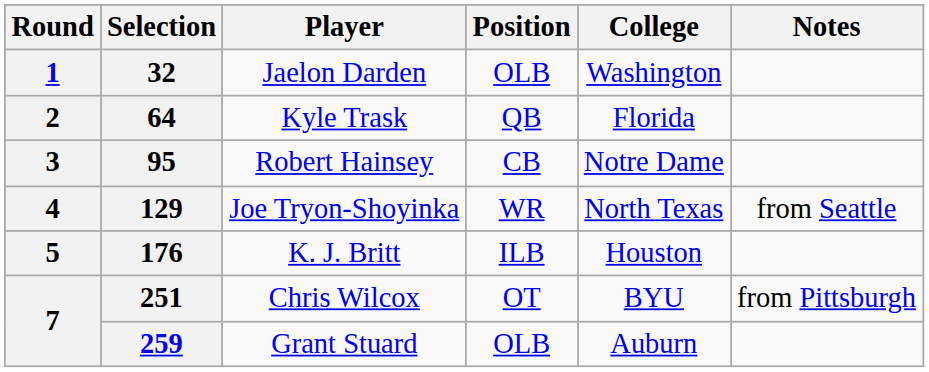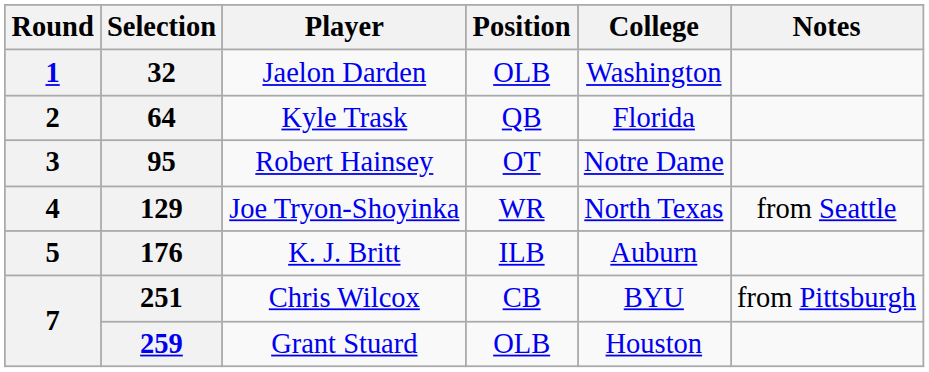 <table class="wikitable" style="text-align:center">
 <tr>
 <th>Round</th>
 <th>Selection</th>
 <th>Player</th>
 <th>Position</th>
 <th>College</th>
 <th>Notes</th>
 </tr>
 <tr>
 <th><a href='#'>1</a></th>
 <th>32</th>
 <td><a href='#'>Jaelon Darden</a></td>
 <td><a href='#'>OLB</a></td>
 <td><a href='#'>Washington</a></td>
 <td></td>
 </tr>
 <tr>
 <th>2</th>
 <th>64</th>
 <td><a href='#'>Kyle Trask</a></td>
 <td><a href='#'>QB</a></td>
 <td><a href='#'>Florida</a></td>
 <td></td>
 </tr>
 <tr>
 <th>3</th>
 <th>95</th>
 <td><a href='#'>Robert Hainsey</a></td>
-<td><a href='#'>CB</a></td>
+<td><a href='#'>OT</a></td>
 <td><a href='#'>Notre Dame</a></td>
 <td></td>
 </tr>
 <tr>
 <th>4</th>
 <th>129</th>
 <td><a href='#'>Joe Tryon-Shoyinka</a></td>
 <td><a href='#'>WR</a></td>
 <td><a href='#'>North Texas</a></td>
 <td>from <a href='#'>Seattle</a></td>
 </tr>
 <tr>
 <th>5</th>
 <th>176</th>
 <td><a href='#'>K. J. Britt</a></td>
 <td><a href='#'>ILB</a></td>
-<td><a href='#'>Houston</a></td>
+<td><a href='#'>Auburn</a></td>
 <td></td>
 </tr>
 <tr>
 <th rowspan="2">7</th>
 <th>251</th>
 <td><a href='#'>Chris Wilcox</a></td>
-<td><a href='#'>OT</a></td>
+<td><a href='#'>CB</a></td>
 <td><a href='#'>BYU</a></td>
 <td>from <a href='#'>Pittsburgh</a></td>
 </tr>
 <tr>
 <th><a href='#'>259</a></th>
 <td><a href='#'>Grant Stuard</a></td>
 <td><a href='#'>OLB</a></td>
-<td><a href='#'>Auburn</a></td>
+<td><a href='#'>Houston</a></td>
 <td></td>
 </tr>
 </table>
